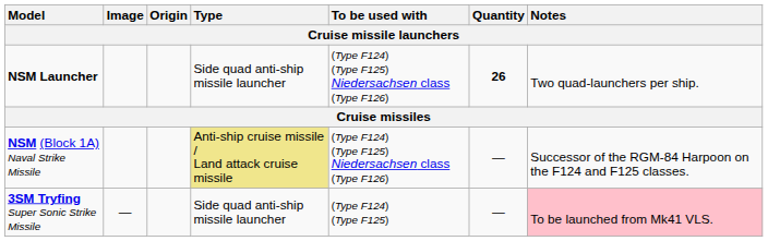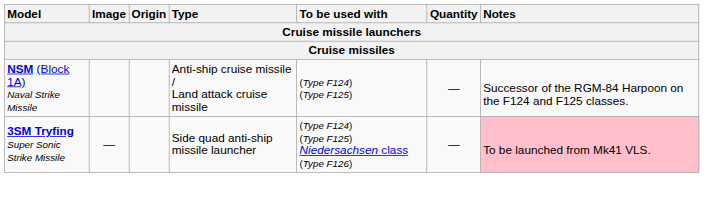 <table class="wikitable" style="font-size: 92%;">
 <tr>
 <th style="text-align: left">Model</th>
 <th style="text-align: left">Image</th>
 <th style="text-align: left">Origin</th>
 <th style="text-align: left">Type</th>
 <th style="text-align: left">To be used with</th>
 <th style="text-align: left">Quantity</th>
 <th style="text-align: left">Notes</th>
 </tr>
 <tr>
 <th colspan="7">Cruise missile launchers</th>
 </tr>
 <tr>
-<td><strong>NSM Launcher</strong></td>
-<td style="text-align: center"></td>
-<td></td>
-<td>Side quad anti-ship missile launcher</td>
-<td> <small>(<em>Type F124</em>)</small><br> <small>(<em>Type F125</em>)</small><br><a href='#'><em>Niedersachsen</em> class</a> <small>(<em>Type F126</em>)</small></td>
-<td style="text-align: center"><strong>26</strong></td>
-<td><br>Two quad-launchers per ship.</td>
-</tr>
-<tr>
 <th colspan="7">Cruise missiles</th>
 </tr>
 <tr>
 <td><strong><a href='#'>NSM</a></strong> <a href='#'>(Block 1A)</a><br><small><em>Naval Strike Missile</em></small></td>
 <td style="text-align: center"></td>
 <td></td>
-<td style="background: khaki;">Anti-ship cruise missile /<br>Land attack cruise missile</td>
-<td> <small>(<em>Type F124</em>)</small><br> <small>(<em>Type F125</em>)</small><br><a href='#'><em>Niedersachsen</em> class</a> <small>(<em>Type F126</em>)</small></td>
+<td>Anti-ship cruise missile /<br>Land attack cruise missile</td>
+<td> <small>(<em>Type F124</em>)</small><br> <small>(<em>Type F125</em>)</small></td>
 <td style="text-align: center">—</td>
 <td><br>Successor of the RGM-84 Harpoon on the F124 and F125 classes.</td>
 </tr>
 <tr>
 <td><a href='#'><strong>3SM Tryfing</strong></a><br><small><em>Super Sonic Strike Missile</em></small></td>
 <td style="text-align: center">—</td>
 <td><br></td>
 <td>Side quad anti-ship missile launcher</td>
-<td> <small>(<em>Type F124</em>)</small><br> <small>(<em>Type F125</em>)</small></td>
+<td> <small>(<em>Type F124</em>)</small><br> <small>(<em>Type F125</em>)</small><br><a href='#'><em>Niedersachsen</em> class</a> <small>(<em>Type F126</em>)</small></td>
 <td style="text-align: center">—</td>
 <td style="background: pink;"><br>To be launched from Mk41 VLS.</td>
 </tr>
 </table>
